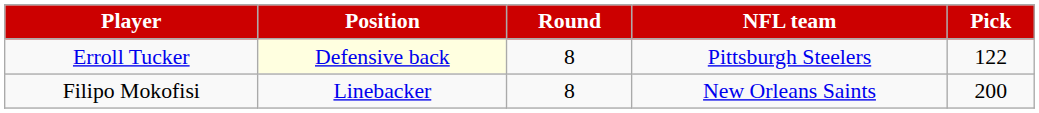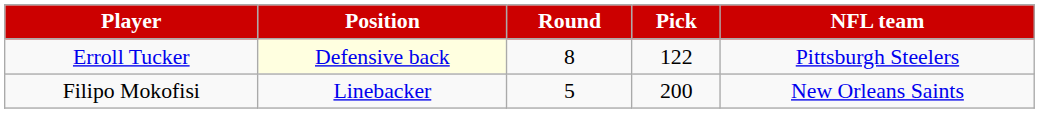 <table class="wikitable" width="60%">
 <tr align="center" style="background:#CC0000; color:white">
 <td><strong>Player</strong></td>
 <td><strong>Position</strong></td>
 <td><strong>Round</strong></td>
+<td><strong>Pick</strong></td>
 <td><strong>NFL team</strong></td>
-<td><strong>Pick</strong></td>
 </tr>
 <tr align="center">
 <td><a href='#'>Erroll Tucker</a></td>
 <td style="background: lightyellow;"><a href='#'>Defensive back</a></td>
 <td>8</td>
+<td>122</td>
 <td><a href='#'>Pittsburgh Steelers</a></td>
-<td>122</td>
 </tr>
 <tr align="center">
 <td>Filipo Mokofisi</td>
 <td><a href='#'>Linebacker</a></td>
-<td>8</td>
+<td>5</td>
+<td>200</td>
 <td><a href='#'>New Orleans Saints</a></td>
-<td>200</td>
 </tr>
 </table>
